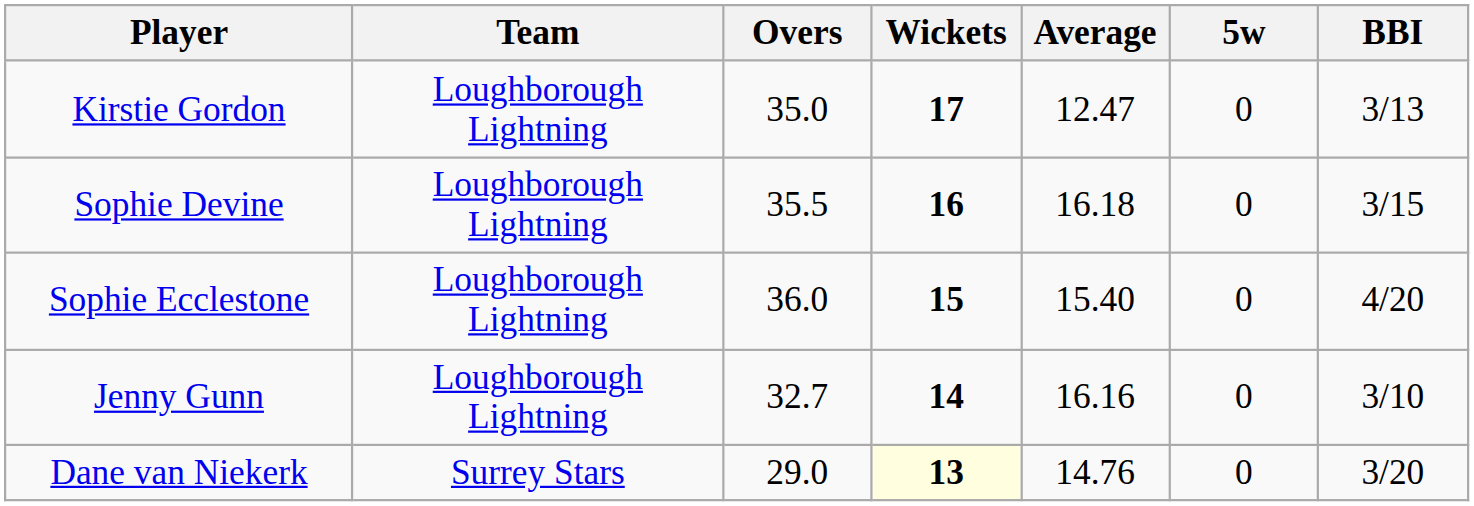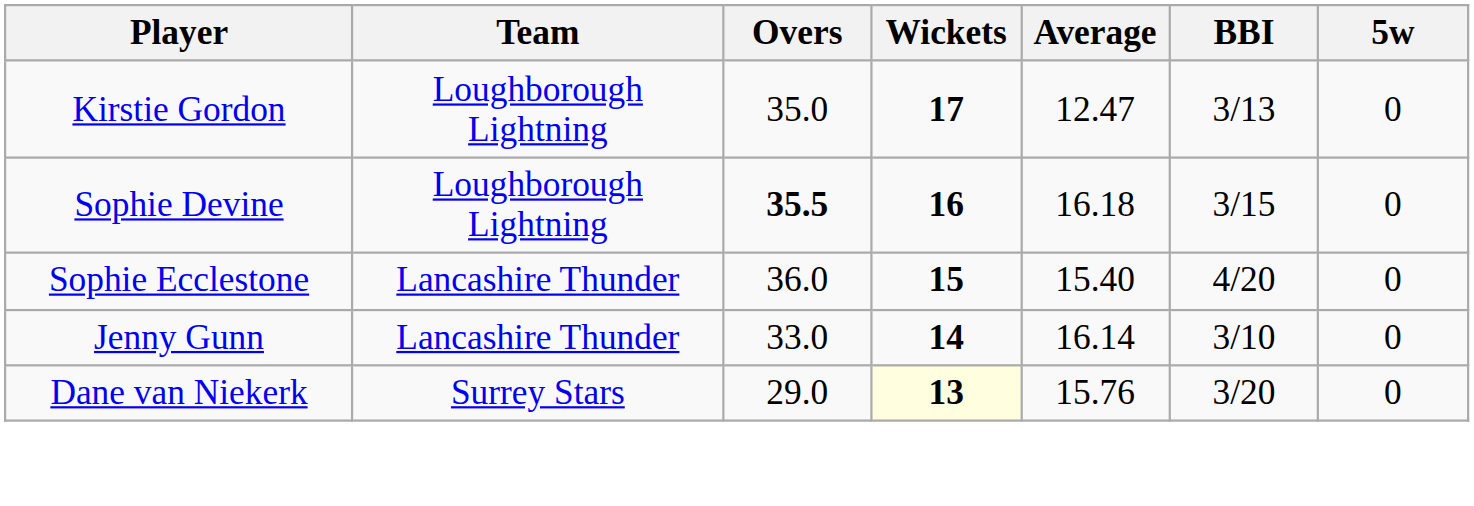 <table class="wikitable" style="text-align:center">
 <tr>
 <th width=150>Player</th>
 <th width=160>Team</th>
 <th width=60>Overs</th>
 <th width=60>Wickets</th>
 <th width=60>Average</th>
+<th width=60>BBI</th>
 <th width=60>5w</th>
-<th width=60>BBI</th>
 </tr>
 <tr>
 <td><a href='#'>Kirstie Gordon</a></td>
 <td><a href='#'>Loughborough Lightning</a></td>
 <td>35.0</td>
 <td><strong>17</strong></td>
 <td>12.47</td>
+<td>3/13</td>
 <td>0</td>
-<td>3/13</td>
 </tr>
 <tr>
 <td><a href='#'>Sophie Devine</a></td>
 <td><a href='#'>Loughborough Lightning</a></td>
-<td>35.5</td>
+<td><strong>35.5</strong></td>
 <td><strong>16</strong></td>
 <td>16.18</td>
+<td>3/15</td>
 <td>0</td>
-<td>3/15</td>
 </tr>
 <tr>
 <td><a href='#'>Sophie Ecclestone</a></td>
-<td><a href='#'>Loughborough Lightning</a></td>
+<td><a href='#'>Lancashire Thunder</a></td>
 <td>36.0</td>
 <td><strong>15</strong></td>
 <td>15.40</td>
+<td>4/20</td>
 <td>0</td>
-<td>4/20</td>
 </tr>
 <tr>
 <td><a href='#'>Jenny Gunn</a></td>
-<td><a href='#'>Loughborough Lightning</a></td>
-<td>32.7</td>
+<td><a href='#'>Lancashire Thunder</a></td>
+<td>33.0</td>
 <td><strong>14</strong></td>
-<td>16.16</td>
+<td>16.14</td>
+<td>3/10</td>
 <td>0</td>
-<td>3/10</td>
 </tr>
 <tr>
 <td><a href='#'>Dane van Niekerk</a></td>
 <td><a href='#'>Surrey Stars</a></td>
 <td>29.0</td>
 <td style="background: lightyellow;"><strong>13</strong></td>
-<td>14.76</td>
+<td>15.76</td>
+<td>3/20</td>
 <td>0</td>
-<td>3/20</td>
 </tr>
 </table>
